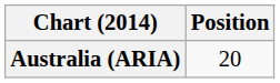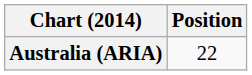 <table class="wikitable plainrowheaders">
 <tr>
 <th>Chart (2014)</th>
 <th>Position</th>
 </tr>
 <tr>
 <th scope="row">Australia (ARIA)</th>
-<td style="text-align:center;">20</td>
+<td style="text-align:center;">22</td>
 </tr>
 </table>
